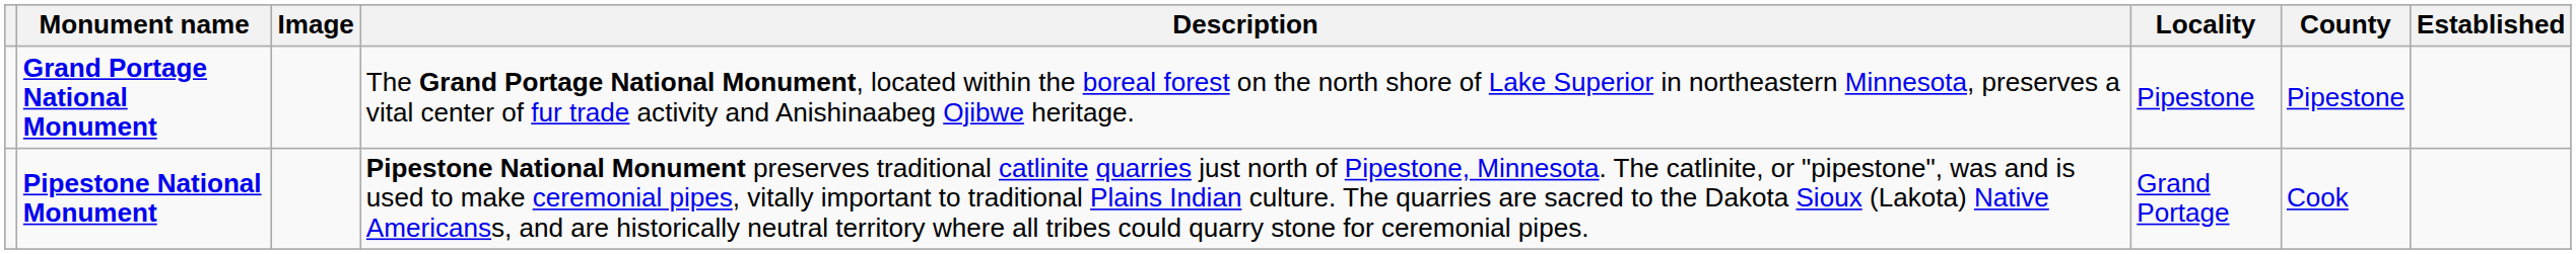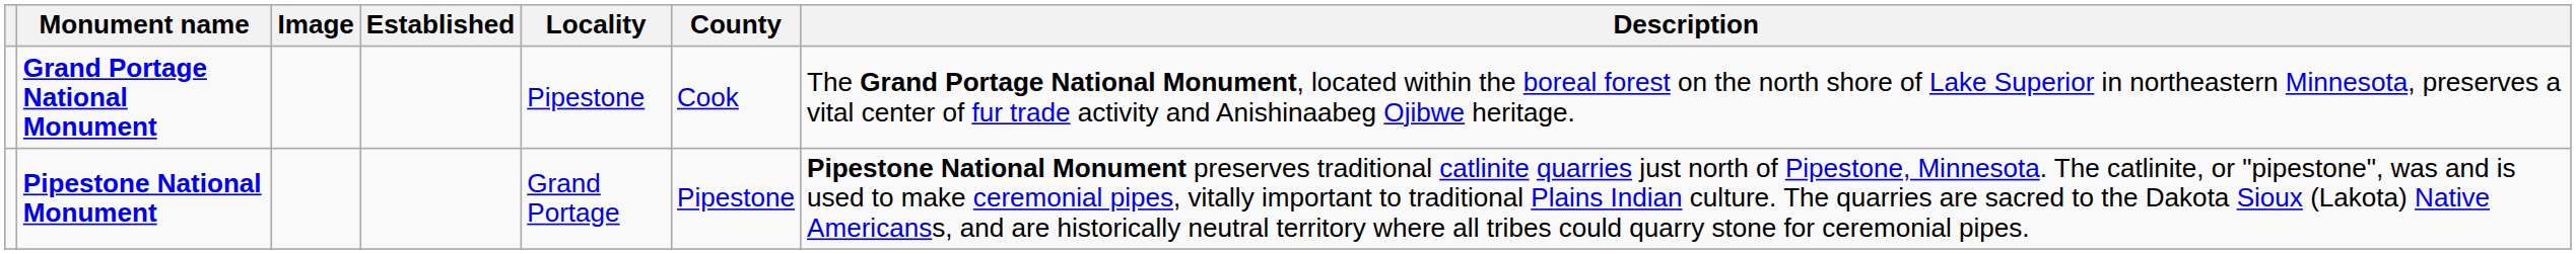 <table class="wikitable sortable" style="width:98%">
 <tr>
 <th></th>
 <th><strong>Monument name</strong></th>
 <th><strong>Image</strong></th>
-<th><strong>Description</strong></th>
+<th><strong>Established</strong></th>
 <th><strong>Locality</strong></th>
 <th><strong>County</strong></th>
-<th><strong>Established</strong></th>
+<th><strong>Description</strong></th>
 </tr>
 <tr ->
 <td></td>
 <td><strong><a href='#'>Grand Portage National Monument</a></strong></td>
 <td></td>
+<td></td>
+<td><a href='#'>Pipestone</a><br><small></small></td>
+<td><a href='#'>Cook</a></td>
 <td>The <strong>Grand Portage National Monument</strong>, located within the <a href='#'>boreal forest</a> on the north shore of <a href='#'>Lake Superior</a> in northeastern <a href='#'>Minnesota</a>, preserves a vital center of <a href='#'>fur trade</a> activity and Anishinaabeg <a href='#'>Ojibwe</a> heritage.</td>
-<td><a href='#'>Pipestone</a><br><small></small></td>
-<td><a href='#'>Pipestone</a></td>
-<td></td>
 </tr>
 <tr ->
 <td></td>
 <td><strong><a href='#'>Pipestone National Monument</a></strong></td>
 <td></td>
+<td></td>
+<td><a href='#'>Grand Portage</a><br><small></small></td>
+<td><a href='#'>Pipestone</a></td>
 <td><strong>Pipestone National Monument</strong> preserves traditional <a href='#'>catlinite</a> <a href='#'>quarries</a> just north of <a href='#'>Pipestone, Minnesota</a>. The catlinite, or "pipestone", was and is used to make <a href='#'>ceremonial pipes</a>, vitally important to traditional <a href='#'>Plains Indian</a> culture. The quarries are sacred to the Dakota <a href='#'>Sioux</a> (Lakota) <a href='#'>Native Americans</a>s, and are historically neutral territory where all tribes could quarry stone for ceremonial pipes.</td>
-<td><a href='#'>Grand Portage</a><br><small></small></td>
-<td><a href='#'>Cook</a></td>
-<td></td>
 </tr>
 </table>
